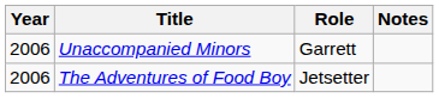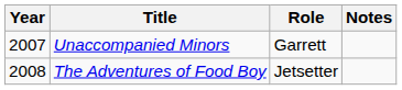 <table class="wikitable sortable">
 <tr>
 <th>Year</th>
 <th>Title</th>
 <th>Role</th>
 <th>Notes</th>
 </tr>
 <tr>
-<td>2006</td>
+<td>2007</td>
 <td><em><a href='#'>Unaccompanied Minors</a></em></td>
 <td>Garrett</td>
 <td></td>
 </tr>
 <tr>
-<td>2006</td>
+<td>2008</td>
 <td><em><a href='#'>The Adventures of Food Boy</a></em></td>
 <td>Jetsetter</td>
 <td></td>
 </tr>
 </table>
